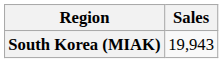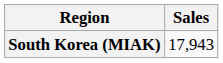 <table class="wikitable plainrowheaders">
 <tr>
 <th>Region</th>
 <th>Sales</th>
 </tr>
 <tr>
 <th scope="row">South Korea (MIAK)</th>
-<td style="text-align:center;">19,943</td>
+<td style="text-align:center;">17,943</td>
 </tr>
 </table>
